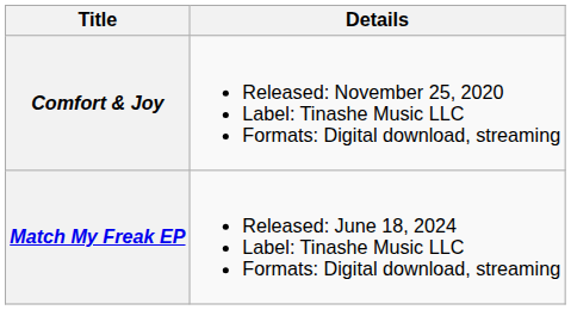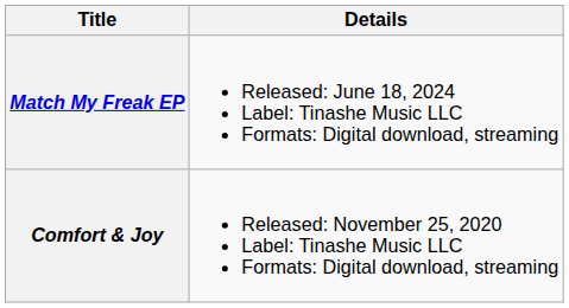 <table class="wikitable plainrowheaders">
 <tr>
 <th>Title</th>
 <th>Details</th>
 </tr>
 <tr>
+<th scope="row"><em><a href='#'>Match My Freak EP</a></em></th>
+<td><br><ul><li>Released: June 18, 2024</li><li>Label: Tinashe Music LLC</li><li>Formats: Digital download, streaming</li></ul></td>
+</tr>
+<tr>
 <th scope="row"><em>Comfort & Joy</em></th>
 <td><br><ul><li>Released: November 25, 2020</li><li>Label: Tinashe Music LLC</li><li>Formats: Digital download, streaming</li></ul></td>
 </tr>
-<tr>
-<th scope="row"><em><a href='#'>Match My Freak EP</a></em></th>
-<td><br><ul><li>Released: June 18, 2024</li><li>Label: Tinashe Music LLC</li><li>Formats: Digital download, streaming</li></ul></td>
-</tr>
 </table>
